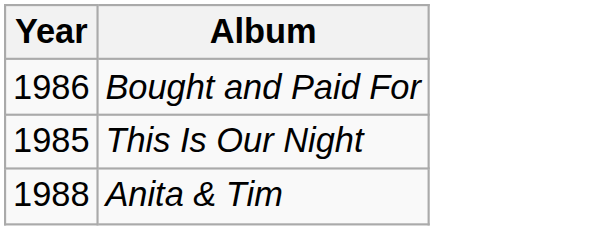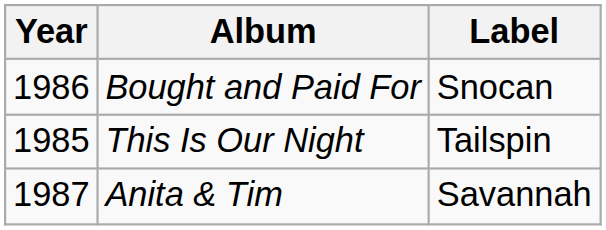 <table class="wikitable">
 <tr>
 <th>Year</th>
 <th>Album</th>
+<th>Label</th>
 </tr>
 <tr>
 <td>1986</td>
 <td><em>Bought and Paid For</em></td>
+<td>Snocan</td>
 </tr>
 <tr>
 <td>1985</td>
 <td><em>This Is Our Night</em></td>
+<td>Tailspin</td>
 </tr>
 <tr>
-<td>1988</td>
+<td>1987</td>
 <td><em>Anita & Tim</em></td>
+<td>Savannah</td>
 </tr>
 </table>
